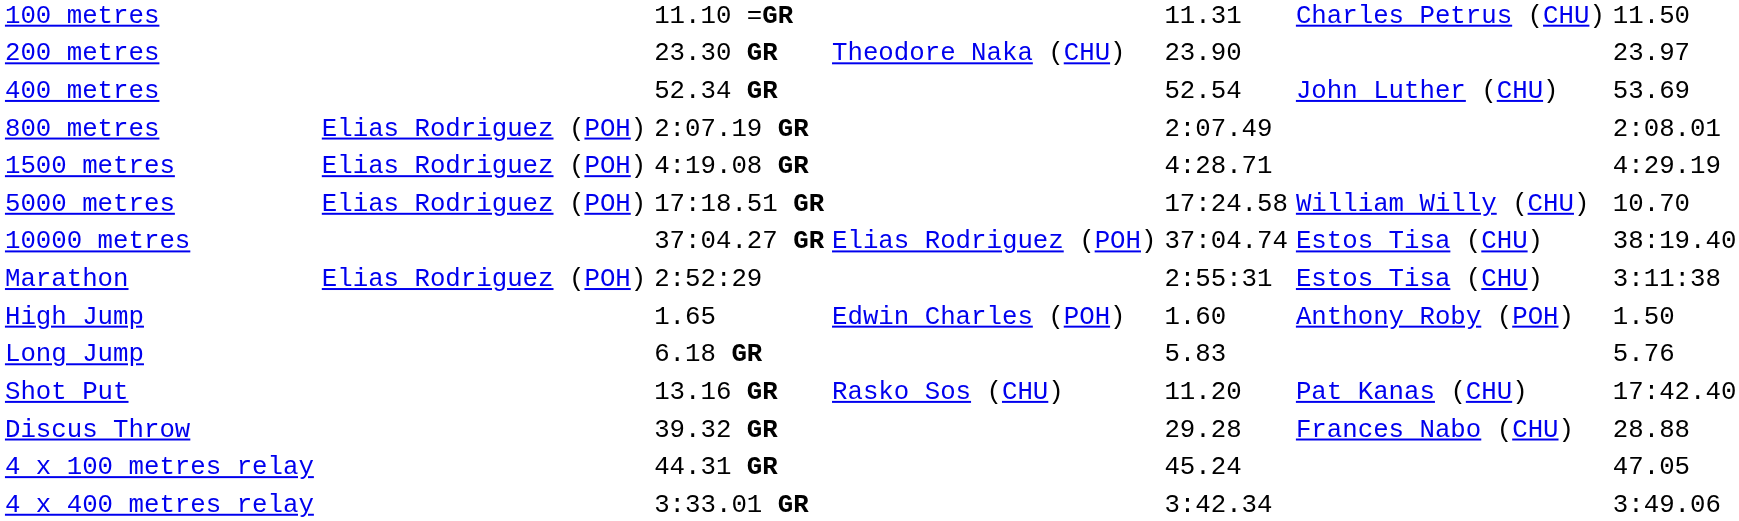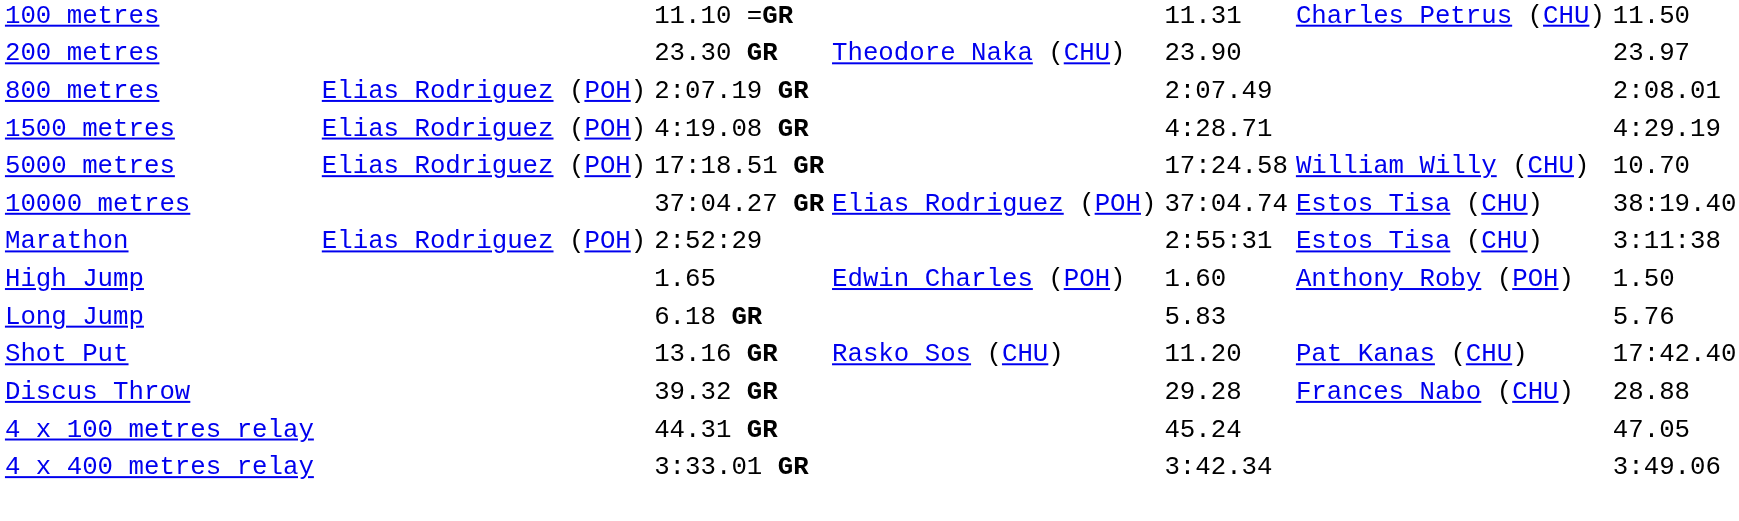 <table>
 <tr>
 <td><a href='#'>100 metres</a></td>
 <td></td>
 <td>11.10 =<strong>GR</strong></td>
 <td></td>
 <td>11.31</td>
 <td> <a href='#'>Charles Petrus</a> (<a href='#'>CHU</a>)</td>
 <td>11.50</td>
 </tr>
 <tr>
 <td><a href='#'>200 metres</a></td>
 <td></td>
 <td>23.30 <strong>GR</strong></td>
 <td> <a href='#'>Theodore Naka</a> (<a href='#'>CHU</a>)</td>
 <td>23.90</td>
 <td></td>
 <td>23.97</td>
-</tr>
-<tr>
-<td><a href='#'>400 metres</a></td>
-<td></td>
-<td>52.34 <strong>GR</strong></td>
-<td></td>
-<td>52.54</td>
-<td> <a href='#'>John Luther</a> (<a href='#'>CHU</a>)</td>
-<td>53.69</td>
 </tr>
 <tr>
 <td><a href='#'>800 metres</a></td>
 <td> <a href='#'>Elias Rodriguez</a> (<a href='#'>POH</a>)</td>
 <td>2:07.19 <strong>GR</strong></td>
 <td></td>
 <td>2:07.49</td>
 <td></td>
 <td>2:08.01</td>
 </tr>
 <tr>
 <td><a href='#'>1500 metres</a></td>
 <td> <a href='#'>Elias Rodriguez</a> (<a href='#'>POH</a>)</td>
 <td>4:19.08 <strong>GR</strong></td>
 <td></td>
 <td>4:28.71</td>
 <td></td>
 <td>4:29.19</td>
 </tr>
 <tr>
 <td><a href='#'>5000 metres</a></td>
 <td> <a href='#'>Elias Rodriguez</a> (<a href='#'>POH</a>)</td>
 <td>17:18.51 <strong>GR</strong></td>
 <td></td>
 <td>17:24.58</td>
 <td> <a href='#'>William Willy</a> (<a href='#'>CHU</a>)</td>
 <td>10.70</td>
 </tr>
 <tr>
 <td><a href='#'>10000 metres</a></td>
 <td></td>
 <td>37:04.27 <strong>GR</strong></td>
 <td> <a href='#'>Elias Rodriguez</a> (<a href='#'>POH</a>)</td>
 <td>37:04.74</td>
 <td> <a href='#'>Estos Tisa</a> (<a href='#'>CHU</a>)</td>
 <td>38:19.40</td>
 </tr>
 <tr>
 <td><a href='#'>Marathon</a></td>
 <td> <a href='#'>Elias Rodriguez</a> (<a href='#'>POH</a>)</td>
 <td>2:52:29</td>
 <td></td>
 <td>2:55:31</td>
 <td> <a href='#'>Estos Tisa</a> (<a href='#'>CHU</a>)</td>
 <td>3:11:38</td>
 </tr>
 <tr>
 <td><a href='#'>High Jump</a></td>
 <td></td>
 <td>1.65</td>
 <td> <a href='#'>Edwin Charles</a> (<a href='#'>POH</a>)</td>
 <td>1.60</td>
 <td> <a href='#'>Anthony Roby</a> (<a href='#'>POH</a>)</td>
 <td>1.50</td>
 </tr>
 <tr>
 <td><a href='#'>Long Jump</a></td>
 <td></td>
 <td>6.18 <strong>GR</strong></td>
 <td></td>
 <td>5.83</td>
 <td></td>
 <td>5.76</td>
 </tr>
 <tr>
 <td><a href='#'>Shot Put</a></td>
 <td></td>
 <td>13.16 <strong>GR</strong></td>
 <td> <a href='#'>Rasko Sos</a> (<a href='#'>CHU</a>)</td>
 <td>11.20</td>
 <td> <a href='#'>Pat Kanas</a> (<a href='#'>CHU</a>)</td>
 <td>17:42.40</td>
 </tr>
 <tr>
 <td><a href='#'>Discus Throw</a></td>
 <td></td>
 <td>39.32 <strong>GR</strong></td>
 <td></td>
 <td>29.28</td>
 <td> <a href='#'>Frances Nabo</a> (<a href='#'>CHU</a>)</td>
 <td>28.88</td>
 </tr>
 <tr>
 <td><a href='#'>4 x 100 metres relay</a></td>
 <td></td>
 <td>44.31 <strong>GR</strong></td>
 <td></td>
 <td>45.24</td>
 <td></td>
 <td>47.05</td>
 </tr>
 <tr>
 <td><a href='#'>4 x 400 metres relay</a></td>
 <td></td>
 <td>3:33.01 <strong>GR</strong></td>
 <td></td>
 <td>3:42.34</td>
 <td></td>
 <td>3:49.06</td>
 </tr>
 </table>
